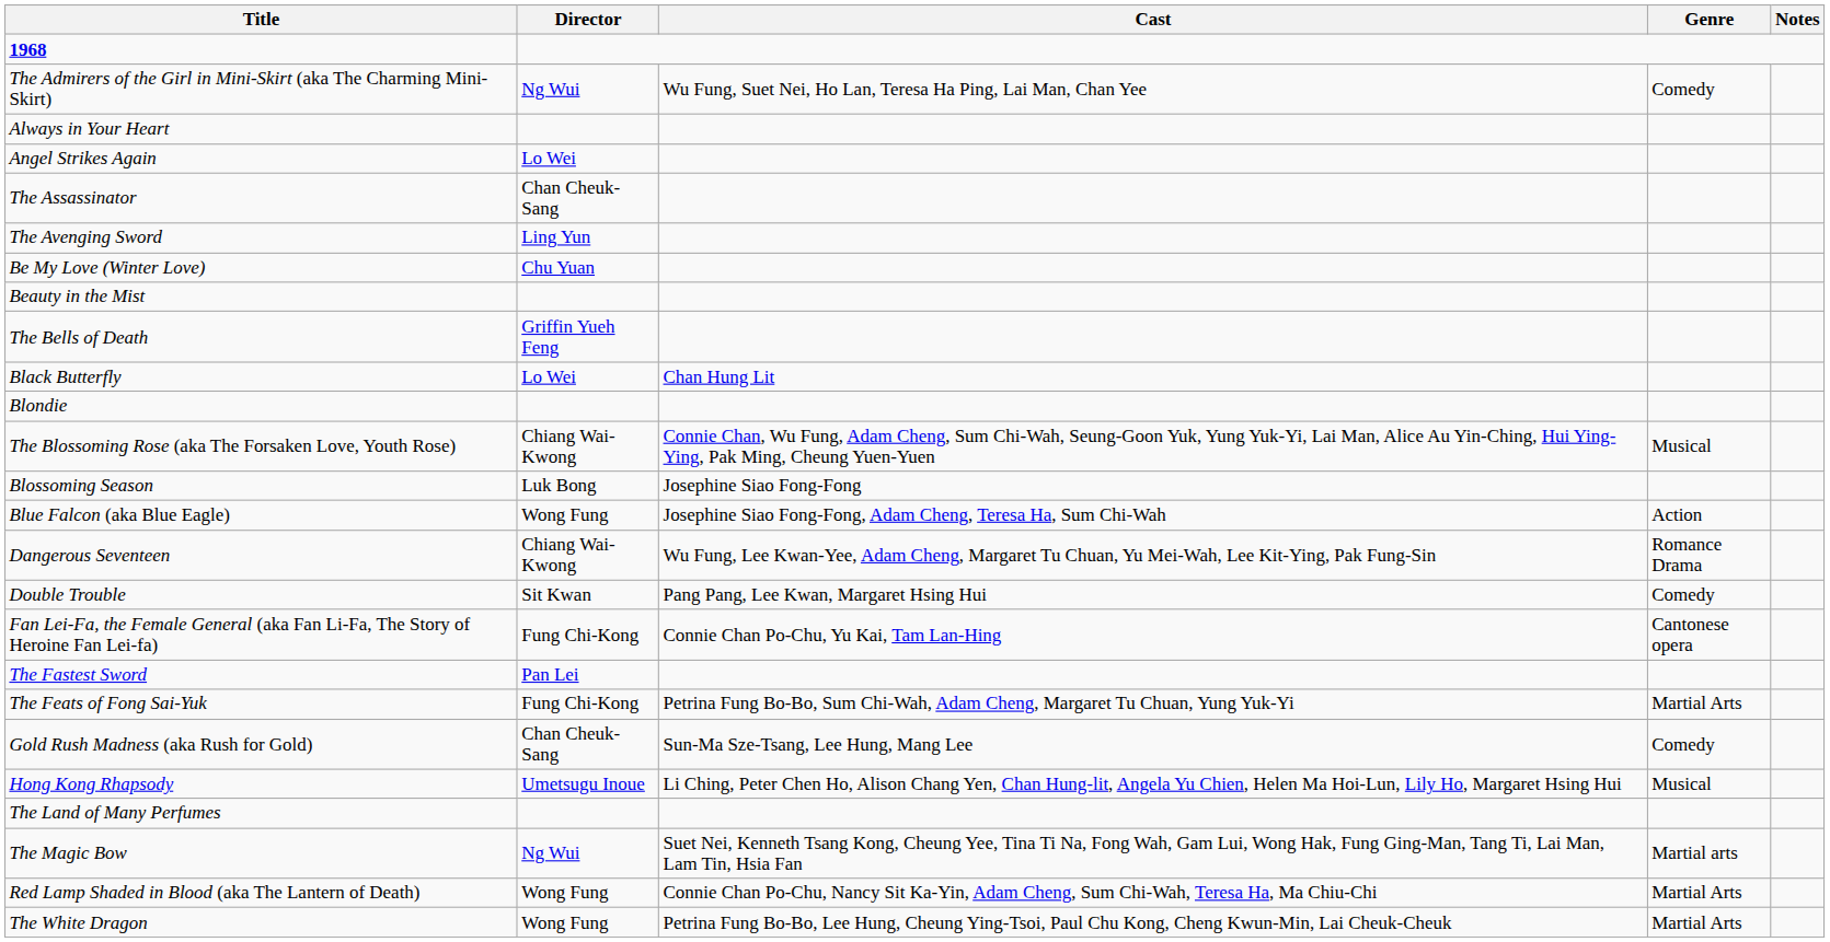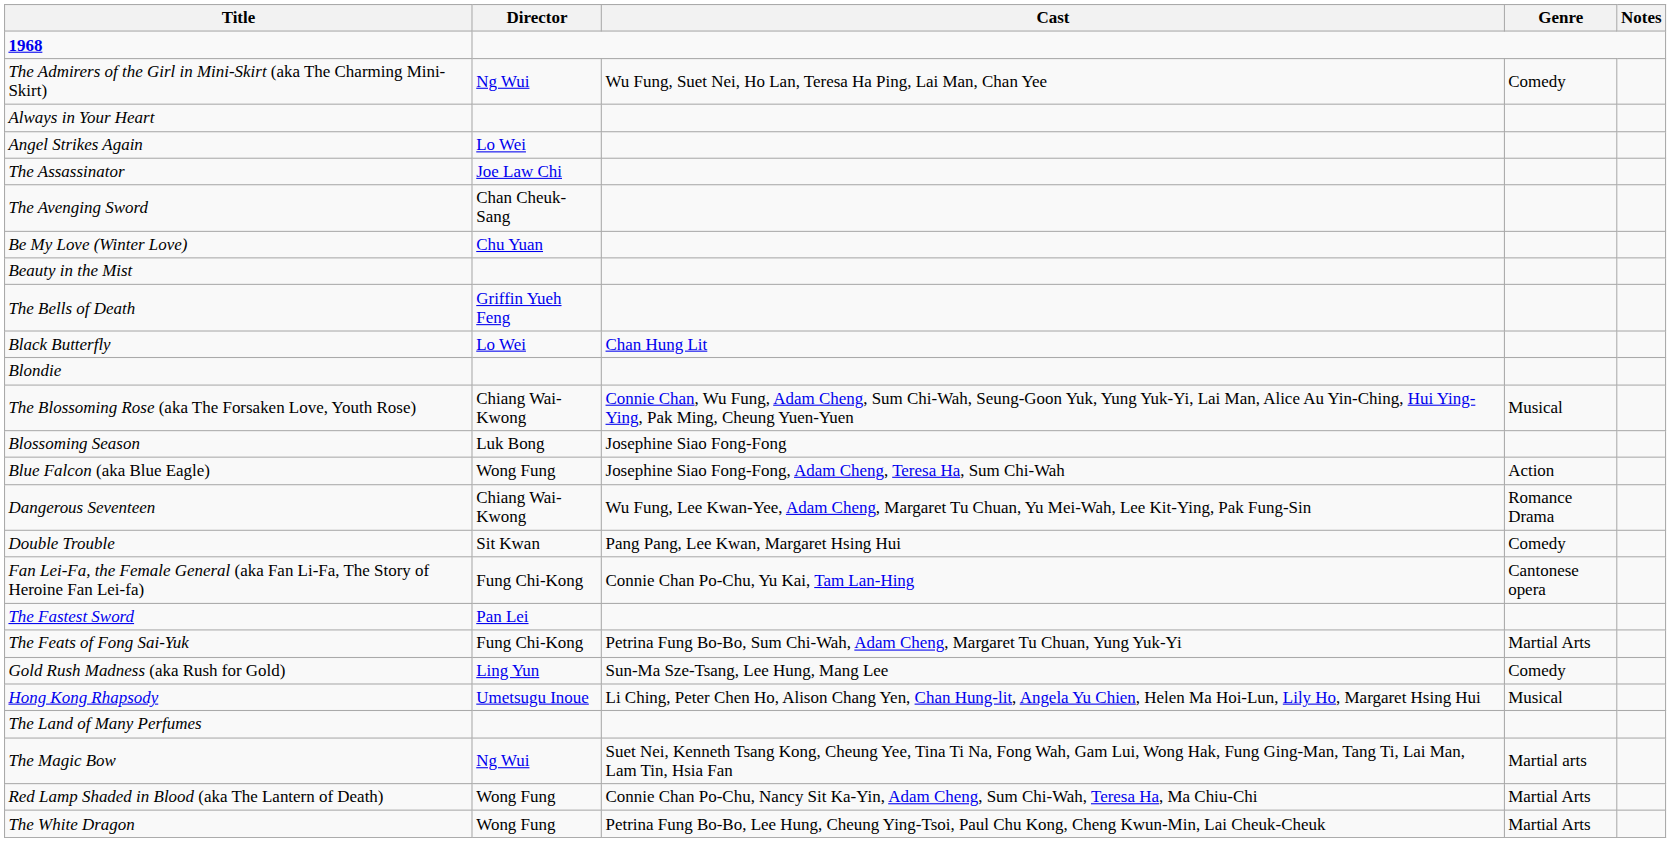 <table class="wikitable">
 <tr>
 <th>Title</th>
 <th>Director</th>
 <th>Cast</th>
 <th>Genre</th>
 <th>Notes</th>
 </tr>
 <tr>
 <td><strong><a href='#'>1968</a></strong></td>
 </tr>
 <tr>
 <td><em>The Admirers of the Girl in Mini-Skirt</em> (aka The Charming Mini-Skirt)</td>
 <td><a href='#'>Ng Wui</a></td>
 <td>Wu Fung, Suet Nei, Ho Lan, Teresa Ha Ping, Lai Man, Chan Yee</td>
 <td>Comedy</td>
 <td></td>
 </tr>
 <tr>
 <td><em>Always in Your Heart</em></td>
 <td></td>
 <td></td>
 <td></td>
 <td></td>
 </tr>
 <tr>
 <td><em>Angel Strikes Again</em></td>
 <td><a href='#'>Lo Wei</a></td>
 <td></td>
 <td></td>
 <td></td>
 </tr>
 <tr>
 <td><em>The Assassinator</em></td>
-<td>Chan Cheuk-Sang</td>
+<td><a href='#'>Joe Law Chi</a></td>
 <td></td>
 <td></td>
 <td></td>
 </tr>
 <tr>
 <td><em>The Avenging Sword</em></td>
-<td><a href='#'>Ling Yun</a></td>
+<td>Chan Cheuk-Sang</td>
 <td></td>
 <td></td>
 <td></td>
 </tr>
 <tr>
 <td><em>Be My Love (Winter Love)</em></td>
 <td><a href='#'>Chu Yuan</a></td>
 <td></td>
 <td></td>
 <td></td>
 </tr>
 <tr>
 <td><em>Beauty in the Mist</em></td>
 <td></td>
 <td></td>
 <td></td>
 <td></td>
 </tr>
 <tr>
 <td><em>The Bells of Death</em></td>
 <td><a href='#'>Griffin Yueh Feng</a></td>
 <td></td>
 <td></td>
 <td></td>
 </tr>
 <tr>
 <td><em>Black Butterfly</em></td>
 <td><a href='#'>Lo Wei</a></td>
 <td><a href='#'>Chan Hung Lit</a></td>
 <td></td>
 <td></td>
 </tr>
 <tr>
 <td><em>Blondie</em></td>
 <td></td>
 <td></td>
 <td></td>
 <td></td>
 </tr>
 <tr>
 <td><em>The Blossoming Rose</em> (aka The Forsaken Love, Youth Rose)</td>
 <td>Chiang Wai-Kwong</td>
 <td><a href='#'>Connie Chan</a>, Wu Fung, <a href='#'>Adam Cheng</a>, Sum Chi-Wah, Seung-Goon Yuk, Yung Yuk-Yi, Lai Man, Alice Au Yin-Ching, <a href='#'>Hui Ying-Ying</a>, Pak Ming, Cheung Yuen-Yuen</td>
 <td>Musical</td>
 <td></td>
 </tr>
 <tr>
 <td><em>Blossoming Season</em></td>
 <td>Luk Bong</td>
 <td>Josephine Siao Fong-Fong</td>
 <td></td>
 <td></td>
 </tr>
 <tr>
 <td><em>Blue Falcon</em> (aka Blue Eagle)</td>
 <td>Wong Fung</td>
 <td>Josephine Siao Fong-Fong, <a href='#'>Adam Cheng</a>, <a href='#'>Teresa Ha</a>, Sum Chi-Wah</td>
 <td>Action</td>
 <td></td>
 </tr>
 <tr>
 <td><em>Dangerous Seventeen</em></td>
 <td>Chiang Wai-Kwong</td>
 <td>Wu Fung, Lee Kwan-Yee, <a href='#'>Adam Cheng</a>, Margaret Tu Chuan, Yu Mei-Wah, Lee Kit-Ying, Pak Fung-Sin</td>
 <td>Romance Drama</td>
 <td></td>
 </tr>
 <tr>
 <td><em>Double Trouble</em></td>
 <td>Sit Kwan</td>
 <td>Pang Pang, Lee Kwan, Margaret Hsing Hui</td>
 <td>Comedy</td>
 <td></td>
 </tr>
 <tr>
 <td><em>Fan Lei-Fa, the Female General</em> (aka Fan Li-Fa, The Story of Heroine Fan Lei-fa)</td>
 <td>Fung Chi-Kong</td>
 <td>Connie Chan Po-Chu, Yu Kai, <a href='#'>Tam Lan-Hing</a></td>
 <td>Cantonese opera</td>
 <td></td>
 </tr>
 <tr>
 <td><em><a href='#'>The Fastest Sword</a></em></td>
 <td><a href='#'>Pan Lei</a></td>
 <td></td>
 <td></td>
 <td></td>
 </tr>
 <tr>
 <td><em>The Feats of Fong Sai-Yuk</em></td>
 <td>Fung Chi-Kong</td>
 <td>Petrina Fung Bo-Bo, Sum Chi-Wah, <a href='#'>Adam Cheng</a>, Margaret Tu Chuan, Yung Yuk-Yi</td>
 <td>Martial Arts</td>
 <td></td>
 </tr>
 <tr>
 <td><em>Gold Rush Madness</em> (aka Rush for Gold)</td>
-<td>Chan Cheuk-Sang</td>
+<td><a href='#'>Ling Yun</a></td>
 <td>Sun-Ma Sze-Tsang, Lee Hung, Mang Lee</td>
 <td>Comedy</td>
 <td></td>
 </tr>
 <tr>
 <td><em><a href='#'>Hong Kong Rhapsody</a></em></td>
 <td><a href='#'>Umetsugu Inoue</a></td>
 <td>Li Ching, Peter Chen Ho, Alison Chang Yen, <a href='#'>Chan Hung-lit</a>, <a href='#'>Angela Yu Chien</a>, Helen Ma Hoi-Lun, <a href='#'>Lily Ho</a>, Margaret Hsing Hui</td>
 <td>Musical</td>
 <td></td>
 </tr>
 <tr>
 <td><em>The Land of Many Perfumes</em></td>
 <td></td>
 <td></td>
 <td></td>
 <td></td>
 </tr>
 <tr>
 <td><em>The Magic Bow</em></td>
 <td><a href='#'>Ng Wui</a></td>
 <td>Suet Nei, Kenneth Tsang Kong, Cheung Yee, Tina Ti Na, Fong Wah, Gam Lui, Wong Hak, Fung Ging-Man, Tang Ti, Lai Man, Lam Tin, Hsia Fan</td>
 <td>Martial arts</td>
 <td></td>
 </tr>
 <tr>
 <td><em>Red Lamp Shaded in Blood</em> (aka The Lantern of Death)</td>
 <td>Wong Fung</td>
 <td>Connie Chan Po-Chu, Nancy Sit Ka-Yin, <a href='#'>Adam Cheng</a>, Sum Chi-Wah, <a href='#'>Teresa Ha</a>, Ma Chiu-Chi</td>
 <td>Martial Arts</td>
 <td></td>
 </tr>
 <tr>
 <td><em>The White Dragon</em></td>
 <td>Wong Fung</td>
 <td>Petrina Fung Bo-Bo, Lee Hung, Cheung Ying-Tsoi, Paul Chu Kong, Cheng Kwun-Min, Lai Cheuk-Cheuk</td>
 <td>Martial Arts</td>
 <td></td>
 </tr>
 <tr>
 </tr>
 </table>
